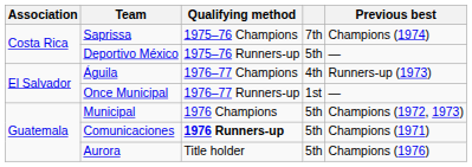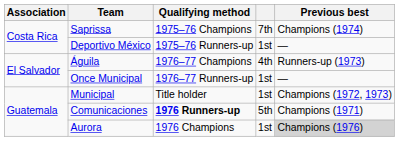 <table class="wikitable">
 <tr>
 <th>Association</th>
 <th>Team</th>
 <th>Qualifying method</th>
 <th></th>
 <th>Previous best</th>
 </tr>
 <tr>
 <td rowspan=2> <a href='#'>Costa Rica</a></td>
 <td><a href='#'>Saprissa</a></td>
 <td><a href='#'>1975–76</a> Champions</td>
 <td>7th</td>
 <td>Champions (<a href='#'>1974</a>)</td>
 </tr>
 <tr>
 <td><a href='#'>Deportivo México</a></td>
 <td><a href='#'>1975–76</a> Runners-up</td>
-<td>5th</td>
+<td>1st</td>
 <td>—</td>
 </tr>
 <tr>
 <td rowspan=2> <a href='#'>El Salvador</a></td>
 <td><a href='#'>Águila</a></td>
 <td><a href='#'>1976–77</a> Champions</td>
 <td>4th</td>
 <td>Runners-up (<a href='#'>1973</a>)</td>
 </tr>
 <tr>
 <td><a href='#'>Once Municipal</a></td>
 <td><a href='#'>1976–77</a> Runners-up</td>
 <td>1st</td>
 <td>—</td>
 </tr>
 <tr>
 <td rowspan=3> <a href='#'>Guatemala</a></td>
 <td><a href='#'>Municipal</a></td>
-<td><a href='#'>1976</a> Champions</td>
-<td>5th</td>
+<td>Title holder</td>
+<td>1st</td>
 <td>Champions (<a href='#'>1972</a>, <a href='#'>1973</a>)</td>
 </tr>
 <tr>
 <td><a href='#'>Comunicaciones</a></td>
 <td><strong><a href='#'>1976</a> Runners-up</strong></td>
 <td>5th</td>
 <td>Champions (<a href='#'>1971</a>)</td>
 </tr>
 <tr>
 <td><a href='#'>Aurora</a></td>
-<td>Title holder</td>
-<td>5th</td>
-<td>Champions (<a href='#'>1976</a>)</td>
+<td><a href='#'>1976</a> Champions</td>
+<td>1st</td>
+<td style="background: lightgrey;">Champions (<a href='#'>1976</a>)</td>
 </tr>
 </table>
